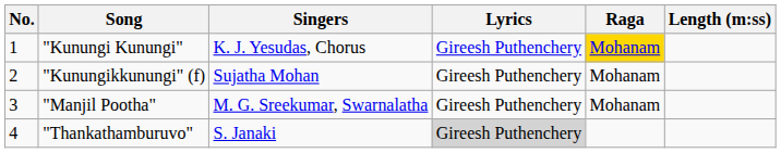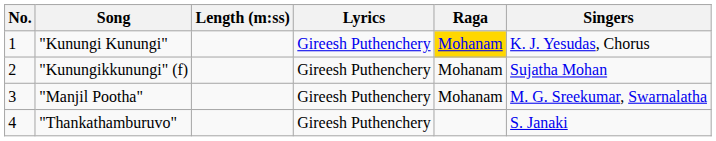 <table class="wikitable" style="font-size:95%;">
 <tr>
 <th>No.</th>
 <th>Song</th>
-<th>Singers</th>
+<th>Length (m:ss)</th>
 <th>Lyrics</th>
 <th>Raga</th>
-<th>Length (m:ss)</th>
+<th>Singers</th>
 </tr>
 <tr>
 <td>1</td>
 <td>"Kunungi Kunungi"</td>
-<td><a href='#'>K. J. Yesudas</a>, Chorus</td>
+<td></td>
 <td><a href='#'>Gireesh Puthenchery</a></td>
 <td style="background: gold;"><a href='#'>Mohanam</a></td>
-<td></td>
+<td><a href='#'>K. J. Yesudas</a>, Chorus</td>
 </tr>
 <tr>
 <td>2</td>
 <td>"Kunungikkunungi" (f)</td>
-<td><a href='#'>Sujatha Mohan</a></td>
+<td></td>
 <td>Gireesh Puthenchery</td>
 <td>Mohanam</td>
-<td></td>
+<td><a href='#'>Sujatha Mohan</a></td>
 </tr>
 <tr>
 <td>3</td>
 <td>"Manjil Pootha"</td>
-<td><a href='#'>M. G. Sreekumar</a>, <a href='#'>Swarnalatha</a></td>
+<td></td>
 <td>Gireesh Puthenchery</td>
 <td>Mohanam</td>
-<td></td>
+<td><a href='#'>M. G. Sreekumar</a>, <a href='#'>Swarnalatha</a></td>
 </tr>
 <tr>
 <td>4</td>
 <td>"Thankathamburuvo"</td>
+<td></td>
+<td>Gireesh Puthenchery</td>
+<td></td>
 <td><a href='#'>S. Janaki</a></td>
-<td style="background: lightgrey;">Gireesh Puthenchery</td>
-<td></td>
-<td></td>
 </tr>
 </table>
